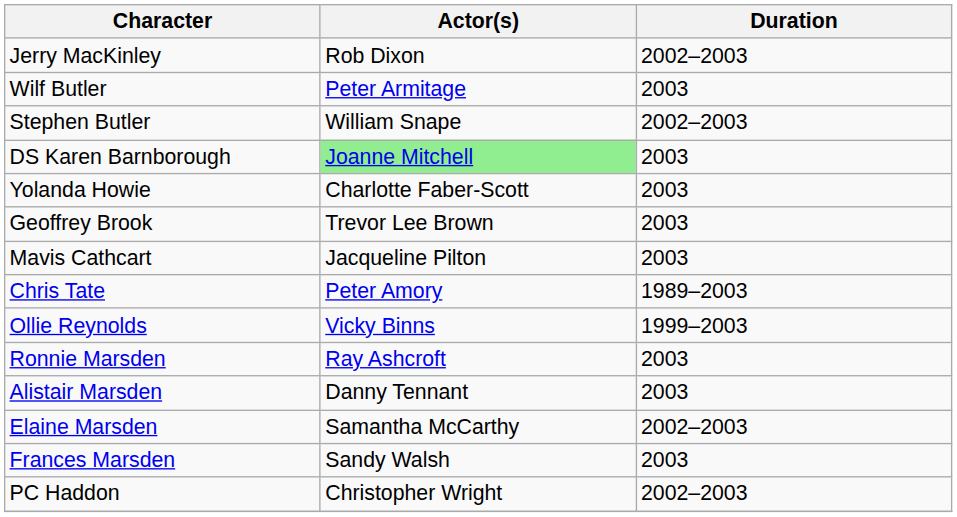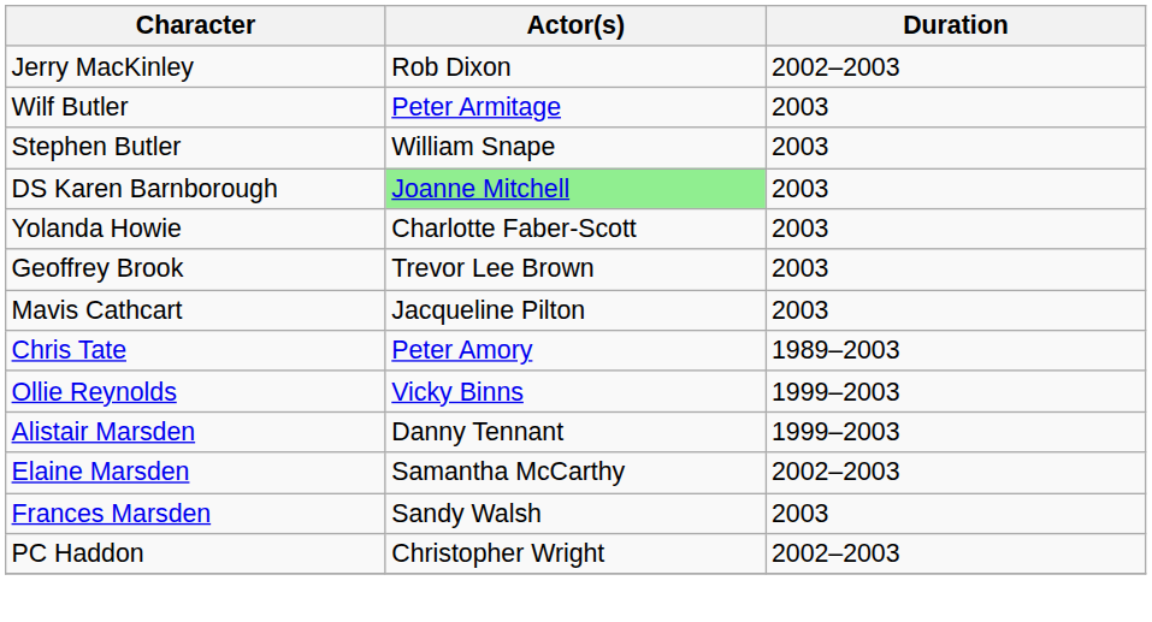 <table class="wikitable">
 <tr>
 <th scope="col" width="230">Character</th>
 <th scope="col" width="230">Actor(s)</th>
 <th scope="col" width="230">Duration</th>
 </tr>
 <tr>
 <td>Jerry MacKinley</td>
 <td>Rob Dixon</td>
 <td>2002–2003</td>
 </tr>
 <tr>
 <td>Wilf Butler</td>
 <td><a href='#'>Peter Armitage</a></td>
 <td>2003</td>
 </tr>
 <tr>
 <td>Stephen Butler</td>
 <td>William Snape</td>
-<td>2002–2003</td>
+<td>2003</td>
 </tr>
 <tr>
 <td>DS Karen Barnborough</td>
 <td style="background: lightgreen;"><a href='#'>Joanne Mitchell</a></td>
 <td>2003</td>
 </tr>
 <tr>
 <td>Yolanda Howie</td>
 <td>Charlotte Faber-Scott</td>
 <td>2003</td>
 </tr>
 <tr>
 <td>Geoffrey Brook</td>
 <td>Trevor Lee Brown</td>
 <td>2003</td>
 </tr>
 <tr>
 <td>Mavis Cathcart</td>
 <td>Jacqueline Pilton</td>
 <td>2003</td>
 </tr>
 <tr>
 <td><a href='#'>Chris Tate</a></td>
 <td><a href='#'>Peter Amory</a></td>
 <td>1989–2003</td>
 </tr>
 <tr>
 <td><a href='#'>Ollie Reynolds</a></td>
 <td><a href='#'>Vicky Binns</a></td>
 <td>1999–2003</td>
 </tr>
 <tr>
-<td><a href='#'>Ronnie Marsden</a></td>
-<td><a href='#'>Ray Ashcroft</a></td>
-<td>2003</td>
-</tr>
-<tr>
 <td><a href='#'>Alistair Marsden</a></td>
 <td>Danny Tennant</td>
-<td>2003</td>
+<td>1999–2003</td>
 </tr>
 <tr>
 <td><a href='#'>Elaine Marsden</a></td>
 <td>Samantha McCarthy</td>
 <td>2002–2003</td>
 </tr>
 <tr>
 <td><a href='#'>Frances Marsden</a></td>
 <td>Sandy Walsh</td>
 <td>2003</td>
 </tr>
 <tr>
 <td>PC Haddon</td>
 <td>Christopher Wright</td>
 <td>2002–2003</td>
 </tr>
 <tr>
 </tr>
 </table>
